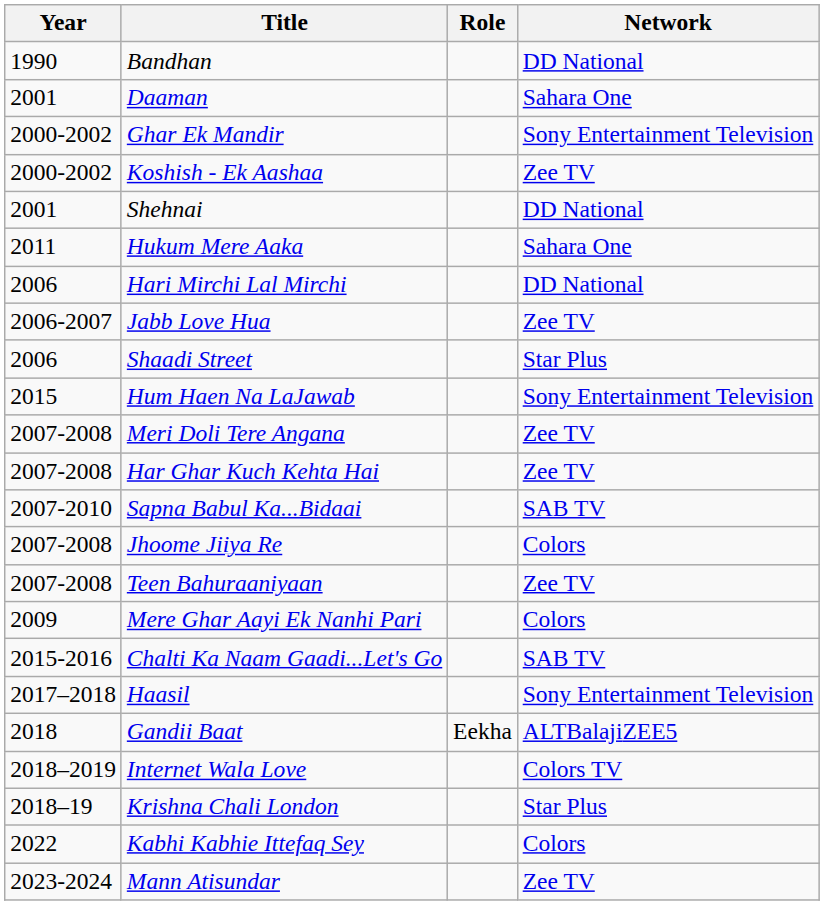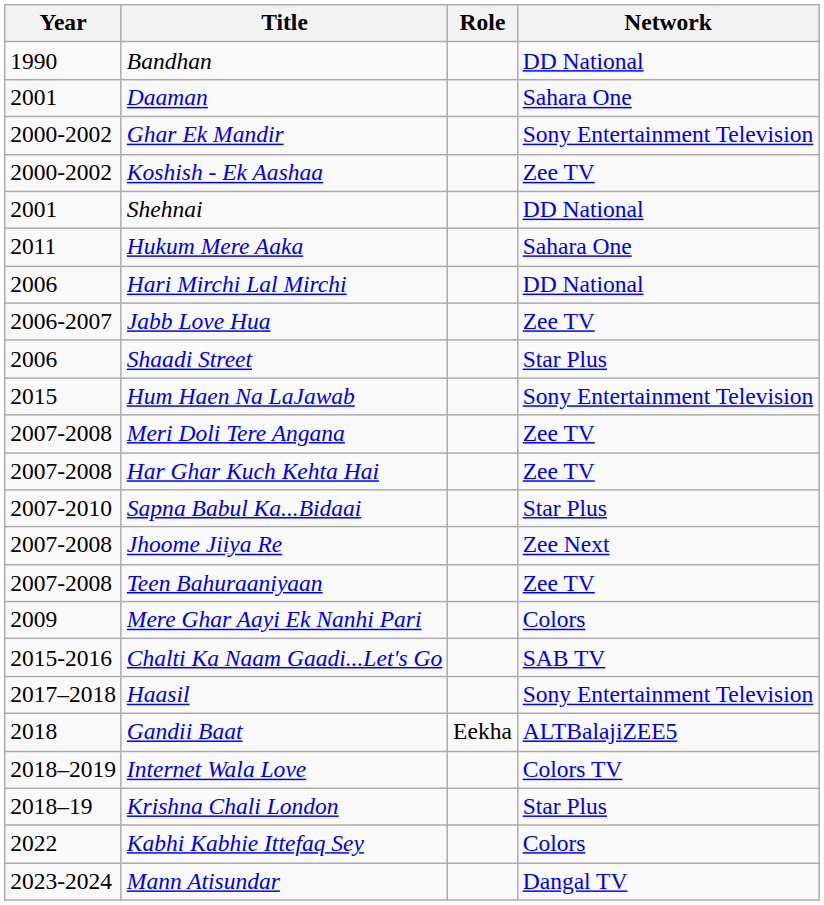 <table class="wikitable">
 <tr>
 <th>Year</th>
 <th>Title</th>
 <th>Role</th>
 <th>Network</th>
 </tr>
 <tr>
 <td>1990</td>
 <td><em>Bandhan</em></td>
 <td></td>
 <td><a href='#'>DD National</a></td>
 </tr>
 <tr>
 <td>2001</td>
 <td><em><a href='#'>Daaman</a></em></td>
 <td></td>
 <td><a href='#'>Sahara One</a></td>
 </tr>
 <tr>
 <td>2000-2002</td>
 <td><em><a href='#'>Ghar Ek Mandir</a></em></td>
 <td></td>
 <td><a href='#'>Sony Entertainment Television</a></td>
 </tr>
 <tr>
 <td>2000-2002</td>
 <td><em><a href='#'>Koshish - Ek Aashaa</a></em></td>
 <td></td>
 <td><a href='#'>Zee TV</a></td>
 </tr>
 <tr>
 <td>2001</td>
 <td><em>Shehnai</em></td>
 <td></td>
 <td><a href='#'>DD National</a></td>
 </tr>
 <tr>
 <td>2011</td>
 <td><em><a href='#'>Hukum Mere Aaka</a></em></td>
 <td></td>
 <td><a href='#'>Sahara One</a></td>
 </tr>
 <tr>
 <td>2006</td>
 <td><em><a href='#'>Hari Mirchi Lal Mirchi</a></em></td>
 <td></td>
 <td><a href='#'>DD National</a></td>
 </tr>
 <tr>
 <td>2006-2007</td>
 <td><em><a href='#'>Jabb Love Hua</a></em></td>
 <td></td>
 <td><a href='#'>Zee TV</a></td>
 </tr>
 <tr>
 <td>2006</td>
 <td><em><a href='#'>Shaadi Street</a></em></td>
 <td></td>
 <td><a href='#'>Star Plus</a></td>
 </tr>
 <tr>
 <td>2015</td>
 <td><em><a href='#'>Hum Haen Na LaJawab</a></em></td>
 <td></td>
 <td><a href='#'>Sony Entertainment Television</a></td>
 </tr>
 <tr>
 <td>2007-2008</td>
 <td><em><a href='#'>Meri Doli Tere Angana</a></em></td>
 <td></td>
 <td><a href='#'>Zee TV</a></td>
 </tr>
 <tr>
 <td>2007-2008</td>
 <td><em><a href='#'>Har Ghar Kuch Kehta Hai</a></em></td>
 <td></td>
 <td><a href='#'>Zee TV</a></td>
 </tr>
 <tr>
 <td>2007-2010</td>
 <td><em><a href='#'>Sapna Babul Ka...Bidaai</a></em></td>
 <td></td>
-<td><a href='#'>SAB TV</a></td>
+<td><a href='#'>Star Plus</a></td>
 </tr>
 <tr>
 <td>2007-2008</td>
 <td><em><a href='#'>Jhoome Jiiya Re</a></em></td>
 <td></td>
-<td><a href='#'>Colors</a></td>
+<td><a href='#'>Zee Next</a></td>
 </tr>
 <tr>
 <td>2007-2008</td>
 <td><em><a href='#'>Teen Bahuraaniyaan</a></em></td>
 <td></td>
 <td><a href='#'>Zee TV</a></td>
 </tr>
 <tr>
 <td>2009</td>
 <td><em><a href='#'>Mere Ghar Aayi Ek Nanhi Pari</a></em></td>
 <td></td>
 <td><a href='#'>Colors</a></td>
 </tr>
 <tr>
 <td>2015-2016</td>
 <td><em><a href='#'>Chalti Ka Naam Gaadi...Let's Go</a></em></td>
 <td></td>
 <td><a href='#'>SAB TV</a></td>
 </tr>
 <tr>
 <td>2017–2018</td>
 <td><em><a href='#'>Haasil</a></em></td>
 <td></td>
 <td><a href='#'>Sony Entertainment Television</a></td>
 </tr>
 <tr>
 <td>2018</td>
 <td><em><a href='#'>Gandii Baat</a></em></td>
 <td>Eekha</td>
 <td><a href='#'>ALTBalaji</a><a href='#'>ZEE5</a></td>
 </tr>
 <tr>
 <td>2018–2019</td>
 <td><em><a href='#'>Internet Wala Love</a></em></td>
 <td></td>
 <td><a href='#'>Colors TV</a></td>
 </tr>
 <tr>
 <td>2018–19</td>
 <td><em><a href='#'>Krishna Chali London</a></em></td>
 <td></td>
 <td><a href='#'>Star Plus</a></td>
 </tr>
 <tr>
 <td>2022</td>
 <td><em><a href='#'>Kabhi Kabhie Ittefaq Sey</a></em></td>
 <td></td>
 <td><a href='#'>Colors</a></td>
 </tr>
 <tr>
 <td>2023-2024</td>
 <td><em><a href='#'>Mann Atisundar</a></em></td>
 <td></td>
-<td><a href='#'>Zee TV</a></td>
+<td><a href='#'>Dangal TV</a></td>
 </tr>
 </table>
